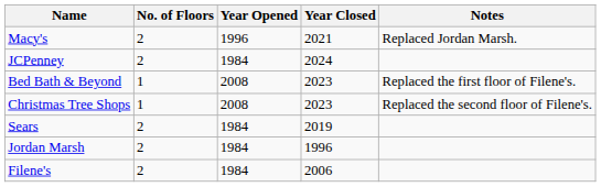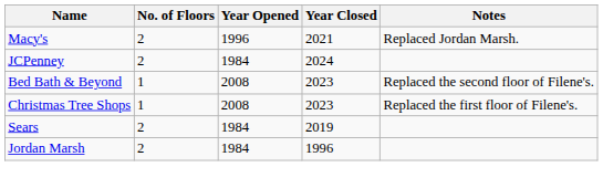 <table class="wikitable sortable">
 <tr>
 <th>Name</th>
 <th>No. of Floors</th>
 <th>Year Opened</th>
 <th>Year Closed</th>
 <th>Notes</th>
 </tr>
 <tr>
 <td><a href='#'>Macy's</a></td>
 <td>2</td>
 <td>1996</td>
 <td>2021</td>
 <td>Replaced Jordan Marsh.</td>
 </tr>
 <tr>
 <td><a href='#'>JCPenney</a></td>
 <td>2</td>
 <td>1984</td>
 <td>2024</td>
 <td></td>
 </tr>
 <tr>
 <td><a href='#'>Bed Bath & Beyond</a></td>
 <td>1</td>
 <td>2008</td>
 <td>2023</td>
-<td>Replaced the first floor of Filene's.</td>
+<td>Replaced the second floor of Filene's.</td>
 </tr>
 <tr>
 <td><a href='#'>Christmas Tree Shops</a></td>
 <td>1</td>
 <td>2008</td>
 <td>2023</td>
-<td>Replaced the second floor of Filene's.</td>
+<td>Replaced the first floor of Filene's.</td>
 </tr>
 <tr>
 <td><a href='#'>Sears</a></td>
 <td>2</td>
 <td>1984</td>
 <td>2019</td>
 <td></td>
 </tr>
 <tr>
 <td><a href='#'>Jordan Marsh</a></td>
 <td>2</td>
 <td>1984</td>
 <td>1996</td>
 <td></td>
 </tr>
-<tr>
-<td><a href='#'>Filene's</a></td>
-<td>2</td>
-<td>1984</td>
-<td>2006</td>
-<td></td>
-</tr>
 </table>
